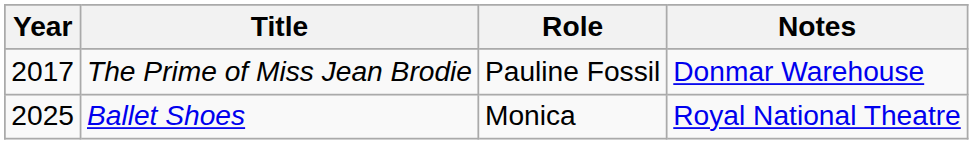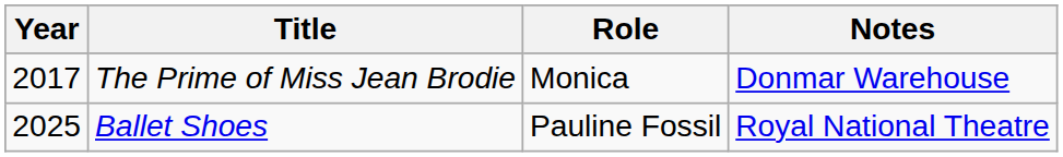 <table class="wikitable sortable">
 <tr>
 <th>Year</th>
 <th>Title</th>
 <th>Role</th>
 <th>Notes</th>
 </tr>
 <tr>
 <td>2017</td>
 <td><em>The Prime of Miss Jean Brodie</em></td>
-<td>Pauline Fossil</td>
+<td>Monica</td>
 <td><a href='#'>Donmar Warehouse</a></td>
 </tr>
 <tr>
 <td>2025</td>
 <td><em><a href='#'>Ballet Shoes</a></em></td>
-<td>Monica</td>
+<td>Pauline Fossil</td>
 <td><a href='#'>Royal National Theatre</a></td>
 </tr>
 </table>
